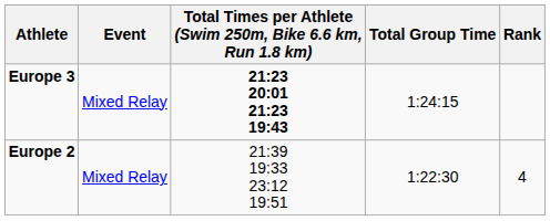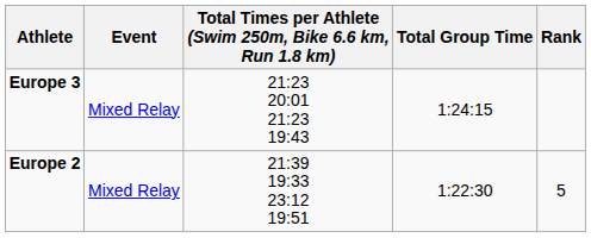 <table class="wikitable" style="font-size:90%;">
 <tr>
 <th>Athlete</th>
 <th>Event</th>
 <th>Total Times per Athlete <br> <em>(Swim 250m, Bike 6.6 km, <br> Run 1.8 km)</em></th>
 <th>Total Group Time</th>
 <th>Rank</th>
 </tr>
 <tr align=center>
 <td align=left><strong>Europe 3</strong><br><br><br><br></td>
 <td align=left><a href='#'>Mixed Relay</a></td>
-<td><strong>21:23<br>20:01<br>21:23<br>19:43</strong></td>
+<td>21:23<br>20:01<br>21:23<br>19:43</td>
 <td>1:24:15</td>
 <td></td>
 </tr>
 <tr align=center>
 <td align=left><strong>Europe 2</strong><br><br><br><br></td>
 <td align=left><a href='#'>Mixed Relay</a></td>
 <td>21:39<br>19:33<br>23:12<br>19:51</td>
 <td>1:22:30</td>
-<td>4</td>
+<td>5</td>
 </tr>
 </table>
